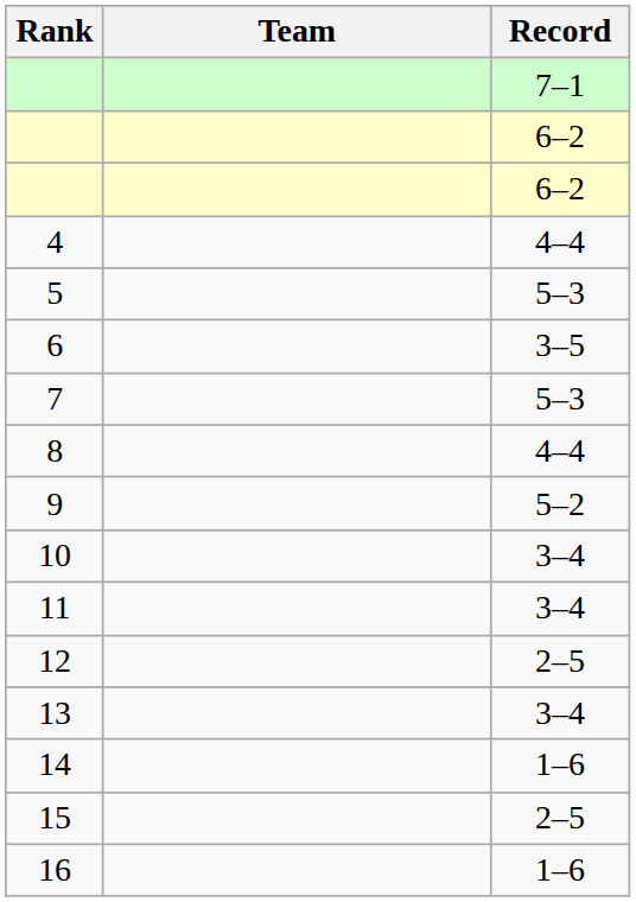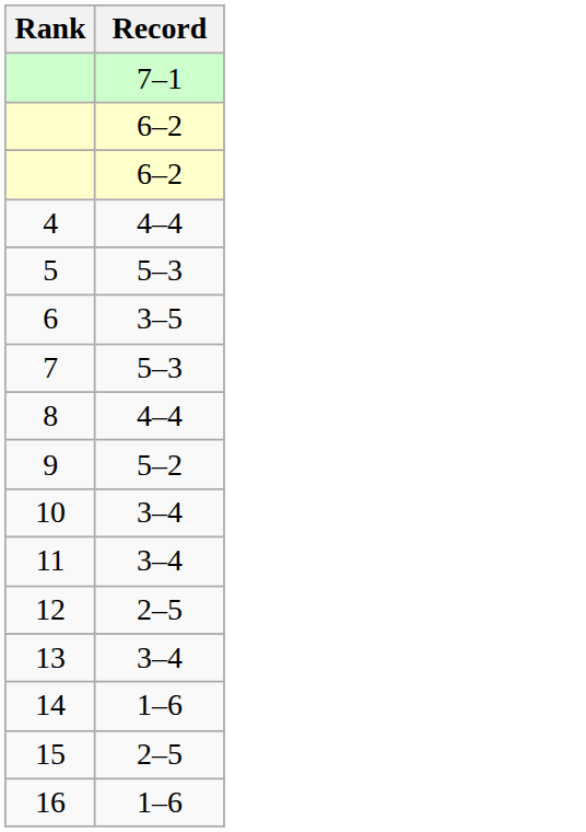 <table class="wikitable" style="text-align: center;">
 <tr>
 <th width=40>Rank</th>
-<th width=180>Team</th>
 <th width=60>Record</th>
 </tr>
 <tr bgcolor="#ccffcc">
 <td></td>
-<td align=left></td>
 <td>7–1</td>
 </tr>
 <tr bgcolor="#ffffcc">
 <td></td>
-<td align=left></td>
 <td>6–2</td>
 </tr>
 <tr bgcolor="#ffffcc">
 <td></td>
-<td align=left></td>
 <td>6–2</td>
 </tr>
 <tr align=center>
 <td>4</td>
-<td align=left></td>
 <td>4–4</td>
 </tr>
 <tr align=center>
 <td>5</td>
-<td align=left></td>
 <td>5–3</td>
 </tr>
 <tr align=center>
 <td>6</td>
-<td align=left></td>
 <td>3–5</td>
 </tr>
 <tr align=center>
 <td>7</td>
-<td align=left></td>
 <td>5–3</td>
 </tr>
 <tr align=center>
 <td>8</td>
-<td align=left></td>
 <td>4–4</td>
 </tr>
 <tr align=center>
 <td>9</td>
-<td align=left></td>
 <td>5–2</td>
 </tr>
 <tr align=center>
 <td>10</td>
-<td align=left></td>
 <td>3–4</td>
 </tr>
 <tr align=center>
 <td>11</td>
-<td align=left></td>
 <td>3–4</td>
 </tr>
 <tr align=center>
 <td>12</td>
-<td align=left></td>
 <td>2–5</td>
 </tr>
 <tr align=center>
 <td>13</td>
-<td align=left></td>
 <td>3–4</td>
 </tr>
 <tr align=center>
 <td>14</td>
-<td align=left></td>
 <td>1–6</td>
 </tr>
 <tr align=center>
 <td>15</td>
-<td align=left></td>
 <td>2–5</td>
 </tr>
 <tr align=center>
 <td>16</td>
-<td align=left></td>
 <td>1–6</td>
 </tr>
 </table>
